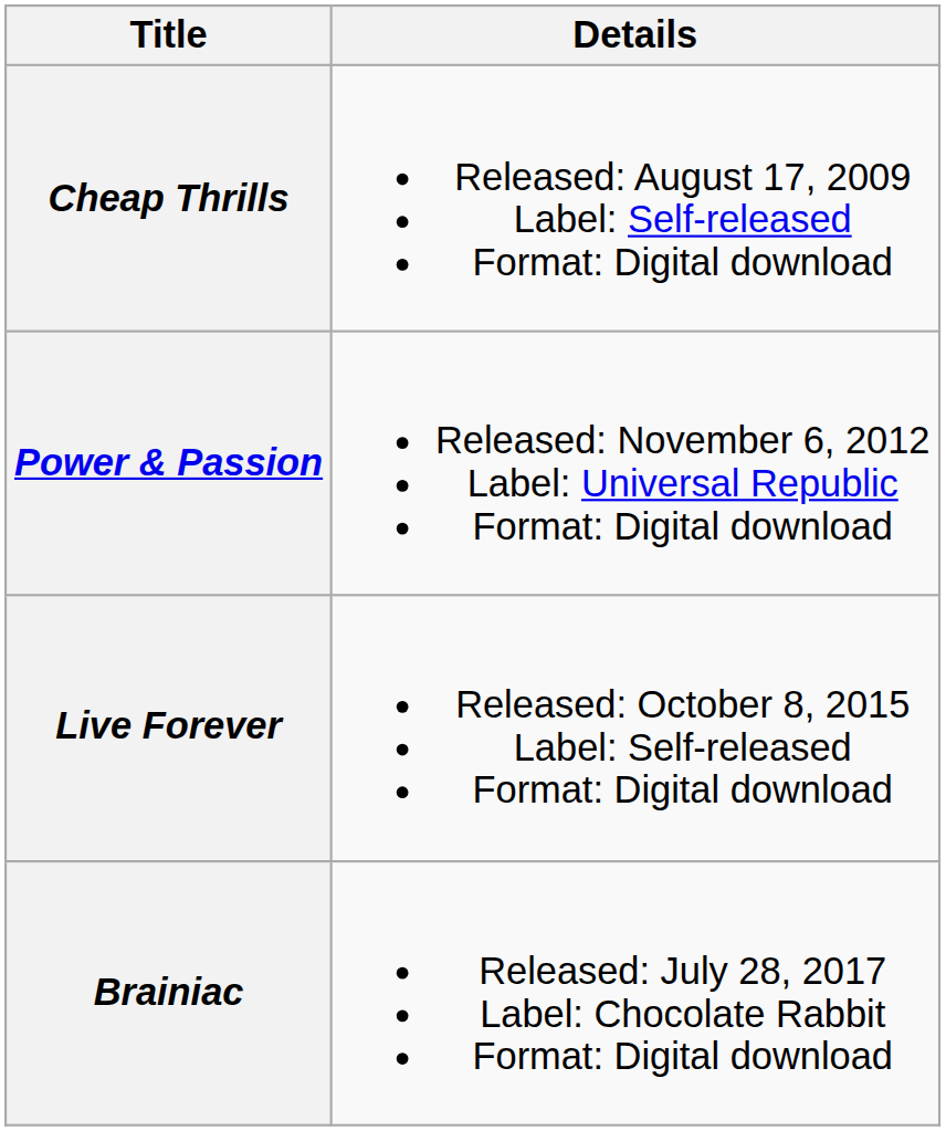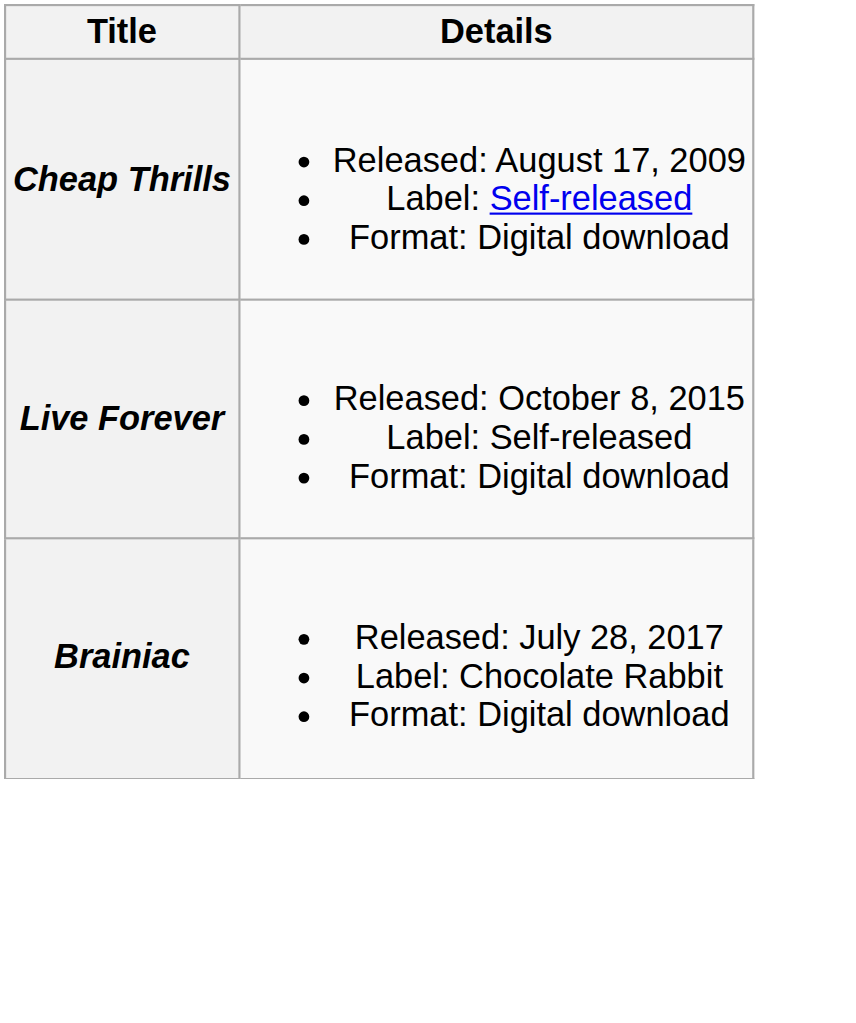 <table class="wikitable plainrowheaders" style="text-align:center;">
 <tr>
 <th scope="col">Title</th>
 <th scope="col">Details</th>
 </tr>
 <tr>
 <th scope="row"><em>Cheap Thrills</em></th>
 <td><br><ul><li>Released: August 17, 2009</li><li>Label: <a href='#'>Self-released</a></li><li>Format: Digital download</li></ul></td>
 </tr>
 <tr>
-<th scope="row"><em><a href='#'>Power & Passion</a></em></th>
-<td><br><ul><li>Released: November 6, 2012</li><li>Label: <a href='#'>Universal Republic</a></li><li>Format: Digital download</li></ul></td>
-</tr>
-<tr>
 <th scope="row"><em>Live Forever</em></th>
 <td><br><ul><li>Released: October 8, 2015</li><li>Label: Self-released</li><li>Format: Digital download</li></ul></td>
 </tr>
 <tr>
 <th scope="row"><em>Brainiac</em></th>
 <td><br><ul><li>Released: July 28, 2017</li><li>Label: Chocolate Rabbit</li><li>Format: Digital download</li></ul></td>
 </tr>
 </table>
